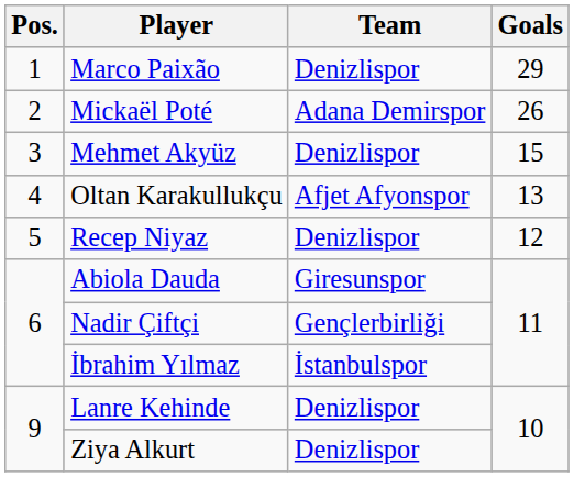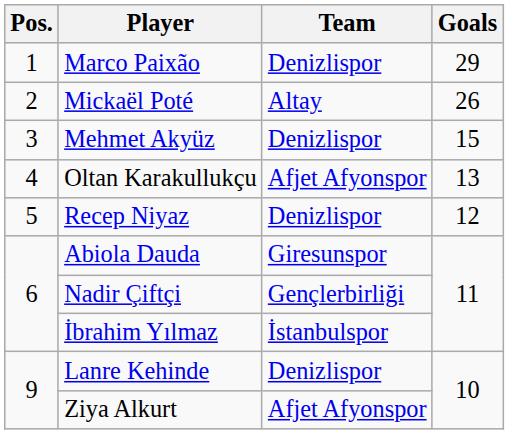 <table class="wikitable">
 <tr>
 <th>Pos.</th>
 <th>Player</th>
 <th>Team</th>
 <th>Goals</th>
 </tr>
 <tr>
 <td rowspan=1 align=center>1</td>
 <td> <a href='#'>Marco Paixão</a></td>
 <td><a href='#'>Denizlispor</a></td>
 <td rowspan=1 align=center>29</td>
 </tr>
 <tr>
 <td align=center>2</td>
 <td> <a href='#'>Mickaël Poté</a></td>
-<td><a href='#'>Adana Demirspor</a></td>
+<td><a href='#'>Altay</a></td>
 <td align=center>26</td>
 </tr>
 <tr>
 <td align=center>3</td>
 <td> <a href='#'>Mehmet Akyüz</a></td>
 <td><a href='#'>Denizlispor</a></td>
 <td align=center>15</td>
 </tr>
 <tr>
 <td align=center>4</td>
 <td> Oltan Karakullukçu</td>
 <td><a href='#'>Afjet Afyonspor</a></td>
 <td align=center>13</td>
 </tr>
 <tr>
 <td align=center>5</td>
 <td> <a href='#'>Recep Niyaz</a></td>
 <td><a href='#'>Denizlispor</a></td>
 <td align=center>12</td>
 </tr>
 <tr>
 <td rowspan=3 align=center>6</td>
 <td> <a href='#'>Abiola Dauda</a></td>
 <td><a href='#'>Giresunspor</a></td>
 <td rowspan=3 align=center>11</td>
 </tr>
 <tr>
 <td> <a href='#'>Nadir Çiftçi</a></td>
 <td><a href='#'>Gençlerbirliği</a></td>
 </tr>
 <tr>
 <td> <a href='#'>İbrahim Yılmaz</a></td>
 <td><a href='#'>İstanbulspor</a></td>
 </tr>
 <tr>
 <td rowspan=2 align=center>9</td>
 <td> <a href='#'>Lanre Kehinde</a></td>
 <td><a href='#'>Denizlispor</a></td>
 <td rowspan=2 align=center>10</td>
 </tr>
 <tr>
 <td> Ziya Alkurt</td>
-<td><a href='#'>Denizlispor</a></td>
+<td><a href='#'>Afjet Afyonspor</a></td>
 </tr>
 </table>
